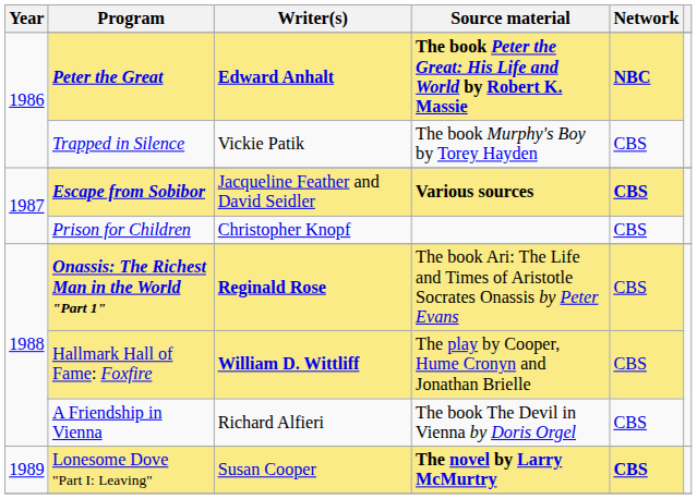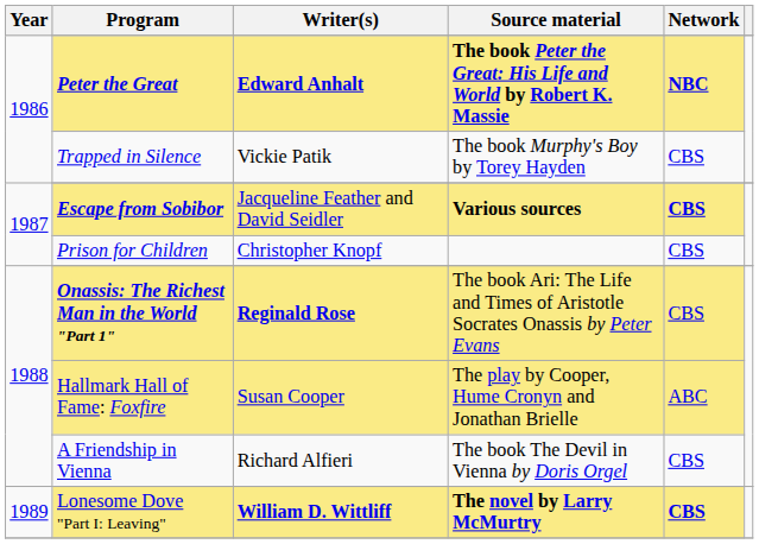 <table class="wikitable" style="width:100%">
 <tr bgcolor="#bebebe">
 <th width="5%">Year</th>
 <th width="25%">Program</th>
 <th width="30%">Writer(s)</th>
 <th width="30%">Source material</th>
 <th width="10%">Network</th>
 <th scope="col" style="width:2%;" class="unsortable"></th>
 </tr>
 <tr>
 <td rowspan="3" style="text-align:center"><a href='#'>1986</a></td>
 </tr>
 <tr>
 <td style="background:#FAEB86"><strong><em><a href='#'>Peter the Great</a></em></strong></td>
 <td style="background:#FAEB86"><strong><a href='#'>Edward Anhalt</a></strong></td>
 <td style="background:#FAEB86"><strong>The book <em><a href='#'>Peter the Great: His Life and World</a></em> by <a href='#'>Robert K. Massie</a></strong></td>
 <td style="background:#FAEB86"><strong><a href='#'>NBC</a></strong></td>
 <td rowspan="2"></td>
 </tr>
 <tr>
 <td><em><a href='#'>Trapped in Silence</a></em></td>
 <td>Vickie Patik</td>
 <td>The book <em>Murphy's Boy</em> by <a href='#'>Torey Hayden</a></td>
 <td><a href='#'>CBS</a></td>
 </tr>
 <tr>
 <td rowspan="3" style="text-align:center"><a href='#'>1987</a></td>
 </tr>
 <tr>
 <td style="background:#FAEB86"><strong><em><a href='#'>Escape from Sobibor</a></em></strong></td>
 <td style="background:#FAEB86"></strong><a href='#'>Jacqueline Feather</a> and <a href='#'>David Seidler</a><strong></td>
 <td style="background:#FAEB86"><strong>Various sources </strong></td>
 <td style="background:#FAEB86"><strong><a href='#'>CBS</a></strong></td>
 <td rowspan="2"></td>
 </tr>
 <tr>
 <td><em><a href='#'>Prison for Children</a></em></td>
 <td><a href='#'>Christopher Knopf</a></td>
 <td></td>
 <td><a href='#'>CBS</a></td>
 </tr>
 <tr>
 <td rowspan="4" style="text-align:center"><a href='#'>1988</a></td>
 </tr>
 <tr>
 <td style="background:#FAEB86"><strong><em><a href='#'>Onassis: The Richest Man in the World</a><em><br><small>"Part 1"</small><strong></td>
 <td style="background:#FAEB86"><strong><a href='#'>Reginald Rose</a></strong></td>
 <td style="background:#FAEB86"></strong>The book </em>Ari: The Life and Times of Aristotle Socrates Onassis<em> by <a href='#'>Peter Evans</a><strong></td>
 <td style="background:#FAEB86"></strong><a href='#'>CBS</a><strong></td>
 <td rowspan="3"></td>
 </tr>
 <tr>
 <td style="background:#FAEB86"></em></strong><a href='#'>Hallmark Hall of Fame</a></em>: <em><a href='#'>Foxfire</a><strong><em></td>
-<td style="background:#FAEB86"><strong><a href='#'>William D. Wittliff</a></strong></td>
+<td style="background:#FAEB86"></strong><a href='#'>Susan Cooper</a><strong></td>
 <td style="background:#FAEB86"></strong>The <a href='#'>play</a> by Cooper, <a href='#'>Hume Cronyn</a> and Jonathan Brielle<strong></td>
-<td style="background:#FAEB86"></strong><a href='#'>CBS</a><strong></td>
+<td style="background:#FAEB86"></strong><a href='#'>ABC</a><strong></td>
 </tr>
 <tr>
 <td></em><a href='#'>A Friendship in Vienna</a><em></td>
 <td>Richard Alfieri</td>
 <td>The book </em>The Devil in Vienna<em> by <a href='#'>Doris Orgel</a></td>
 <td><a href='#'>CBS</a></td>
 </tr>
 <tr>
 <td rowspan="2" style="text-align:center"><a href='#'>1989</a></td>
 </tr>
 <tr>
 <td style="background:#FAEB86"></em></strong><a href='#'>Lonesome Dove</a></em><br><small>"Part I: Leaving"</small></strong></td>
-<td style="background:#FAEB86"></strong><a href='#'>Susan Cooper</a><strong></td>
+<td style="background:#FAEB86"><strong><a href='#'>William D. Wittliff</a></strong></td>
 <td style="background:#FAEB86"><strong>The <a href='#'>novel</a> by <a href='#'>Larry McMurtry</a></strong></td>
 <td style="background:#FAEB86"><strong><a href='#'>CBS</a></strong></td>
 <td></td>
 </tr>
 <tr>
 </tr>
 </table>
